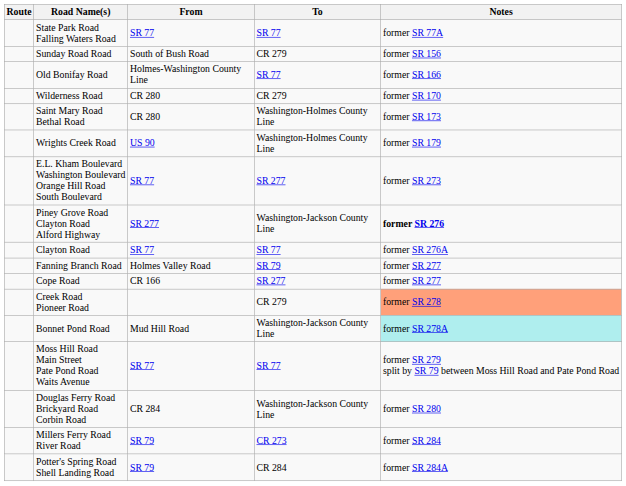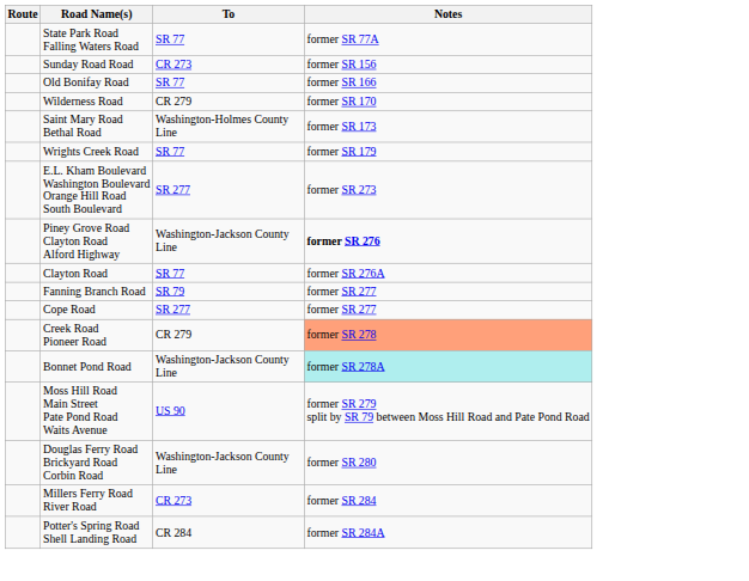 <table class="wikitable">
 <tr>
 <th>Route</th>
 <th>Road Name(s)</th>
-<th width=200px>From</th>
 <th width=200px>To</th>
 <th>Notes</th>
 </tr>
 <tr>
 <td></td>
 <td>State Park Road<br>Falling Waters Road</td>
 <td><a href='#'>SR 77</a></td>
-<td><a href='#'>SR 77</a></td>
 <td>former <a href='#'>SR 77A</a></td>
 </tr>
 <tr>
 <td></td>
 <td>Sunday Road Road</td>
-<td>South of Bush Road</td>
-<td>CR 279</td>
+<td><a href='#'>CR 273</a></td>
 <td>former <a href='#'>SR 156</a></td>
 </tr>
 <tr>
 <td></td>
 <td>Old Bonifay Road</td>
-<td>Holmes-Washington County Line</td>
 <td><a href='#'>SR 77</a></td>
 <td>former <a href='#'>SR 166</a></td>
 </tr>
 <tr>
 <td></td>
 <td>Wilderness Road</td>
-<td>CR 280</td>
 <td>CR 279</td>
 <td>former <a href='#'>SR 170</a></td>
 </tr>
 <tr>
 <td></td>
 <td>Saint Mary Road<br>Bethal Road</td>
-<td>CR 280</td>
 <td>Washington-Holmes County Line</td>
 <td>former <a href='#'>SR 173</a></td>
 </tr>
 <tr>
 <td></td>
 <td>Wrights Creek Road</td>
-<td><a href='#'>US 90</a></td>
-<td>Washington-Holmes County Line</td>
+<td><a href='#'>SR 77</a></td>
 <td>former <a href='#'>SR 179</a></td>
 </tr>
 <tr>
 <td></td>
 <td>E.L. Kham Boulevard<br>Washington Boulevard<br>Orange Hill Road<br>South Boulevard</td>
-<td><a href='#'>SR 77</a></td>
 <td><a href='#'>SR 277</a></td>
 <td>former <a href='#'>SR 273</a></td>
 </tr>
 <tr>
 <td></td>
 <td>Piney Grove Road<br>Clayton Road<br>Alford Highway</td>
-<td><a href='#'>SR 277</a></td>
 <td>Washington-Jackson County Line</td>
 <td><strong>former <a href='#'>SR 276</a></strong></td>
 </tr>
 <tr>
 <td></td>
 <td>Clayton Road</td>
 <td><a href='#'>SR 77</a></td>
-<td><a href='#'>SR 77</a></td>
 <td>former <a href='#'>SR 276A</a></td>
 </tr>
 <tr>
 <td></td>
 <td>Fanning Branch Road</td>
-<td>Holmes Valley Road</td>
 <td><a href='#'>SR 79</a></td>
 <td>former <a href='#'>SR 277</a></td>
 </tr>
 <tr>
 <td></td>
 <td>Cope Road</td>
-<td>CR 166</td>
 <td><a href='#'>SR 277</a></td>
 <td>former <a href='#'>SR 277</a></td>
 </tr>
 <tr>
 <td></td>
 <td>Creek Road<br>Pioneer Road</td>
-<td></td>
 <td>CR 279</td>
 <td style="background: lightsalmon;">former <a href='#'>SR 278</a></td>
 </tr>
 <tr>
 <td></td>
 <td>Bonnet Pond Road</td>
-<td>Mud Hill Road</td>
 <td>Washington-Jackson County Line</td>
 <td style="background: paleturquoise;">former <a href='#'>SR 278A</a></td>
 </tr>
 <tr>
 <td></td>
 <td>Moss Hill Road<br>Main Street<br>Pate Pond Road<br>Waits Avenue</td>
-<td><a href='#'>SR 77</a></td>
-<td><a href='#'>SR 77</a></td>
+<td><a href='#'>US 90</a></td>
 <td>former <a href='#'>SR 279</a><br>split by <a href='#'>SR 79</a> between Moss Hill Road and Pate Pond Road</td>
 </tr>
 <tr>
 <td></td>
 <td>Douglas Ferry Road<br>Brickyard Road<br>Corbin Road</td>
-<td>CR 284</td>
 <td>Washington-Jackson County Line</td>
 <td>former <a href='#'>SR 280</a></td>
 </tr>
 <tr>
 <td></td>
 <td>Millers Ferry Road<br>River Road</td>
-<td><a href='#'>SR 79</a></td>
 <td><a href='#'>CR 273</a></td>
 <td>former <a href='#'>SR 284</a></td>
 </tr>
 <tr>
 <td></td>
 <td>Potter's Spring Road<br>Shell Landing Road</td>
-<td><a href='#'>SR 79</a></td>
 <td>CR 284</td>
 <td>former <a href='#'>SR 284A</a><br></td>
 </tr>
 </table>
